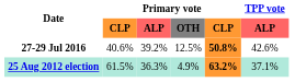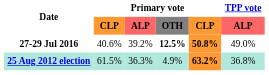 <table class="toccolours" cellpadding="5" cellspacing="0" style="text-align:center; margin-right:.5em; margin-top:.4em; font-size:90%;">
 <tr>
 <th rowspan="2">Date</th>
 <th colspan="4">Primary vote</th>
 <th colspan="2"><a href='#'>TPP vote</a></th>
 </tr>
 <tr>
 <th style="background:#f93;">CLP</th>
 <th style="background:#f66;">ALP</th>
 <th style="background:grey;">OTH</th>
 <th style="background:#f93;">CLP</th>
 <th style="background:#f66;">ALP</th>
 </tr>
 <tr>
 <th>27-29 Jul 2016</th>
 <td>40.6%</td>
 <td>39.2%</td>
-<td>12.5%</td>
+<td><strong>12.5%</strong></td>
 <td style="background:#f93;"><strong>50.8%</strong></td>
-<td>42.6%</td>
+<td>49.0%</td>
 </tr>
 <tr>
 <th style="background:#b0e9db;"><a href='#'>25 Aug 2012 election</a></th>
 <td style="background:#b0e9db;">61.5%</td>
 <td style="background:#b0e9db;">36.3%</td>
 <td style="background:#b0e9db;">4.9%</td>
 <td style="background:#f93;"><strong>63.2%</strong></td>
-<td style="background:#b0e9db;">37.1%</td>
+<td style="background:#b0e9db;">36.8%</td>
 </tr>
 </table>
